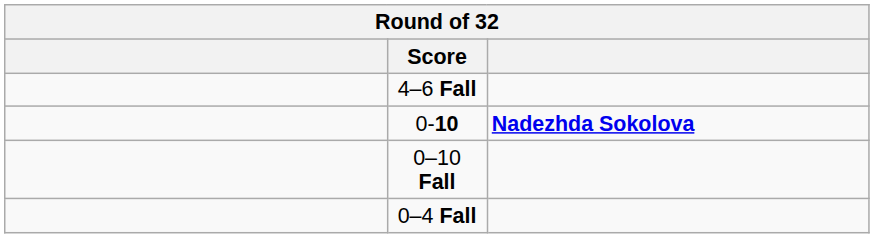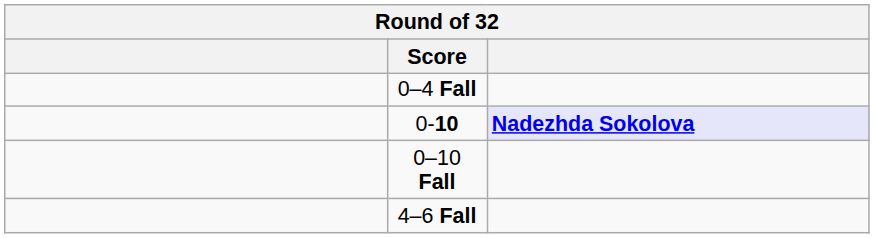 <table class="wikitable" style="text-align: center; font-size:90% ">
 <tr>
 <th colspan=3>Round of 32</th>
 </tr>
 <tr>
 <th align="right" width="250"></th>
 <th width="60">Score</th>
 <th align="left" width="250"></th>
 </tr>
 <tr>
 <td align=left></td>
-<td align=center>4–6 <strong>Fall</strong></td>
+<td align=center>0–4 <strong>Fall</strong></td>
 <td align=left><strong></strong></td>
 </tr>
 <tr>
 <td align=left></td>
 <td align=center>0-<strong>10</strong></td>
-<td align=left><strong> <a href='#'>Nadezhda Sokolova</a> </strong></td>
+<td align=left style="background: lavender;"><strong> <a href='#'>Nadezhda Sokolova</a> </strong></td>
 </tr>
 <tr>
 <td align=left></td>
 <td align=center>0–10 <strong>Fall</strong></td>
 <td align=left><strong></strong></td>
 </tr>
 <tr>
 <td align=left></td>
-<td align=center>0–4 <strong>Fall</strong></td>
+<td align=center>4–6 <strong>Fall</strong></td>
 <td align=left><strong></strong></td>
 </tr>
 </table>
